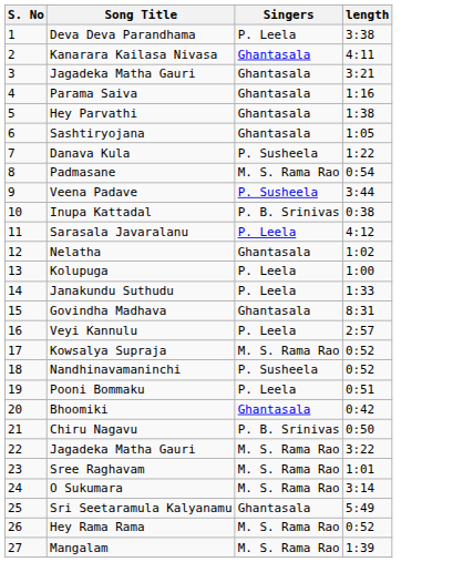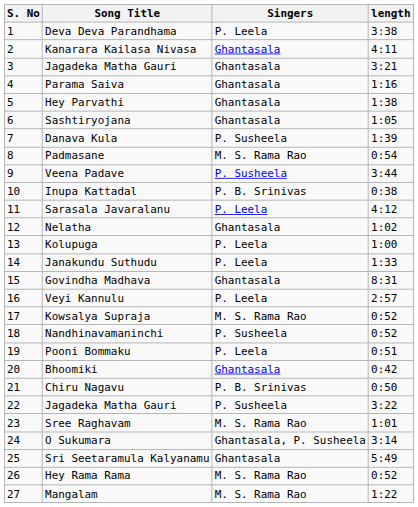 <table class="wikitable">
 <tr>
 <th>S. No</th>
 <th>Song Title</th>
 <th>Singers</th>
 <th>length</th>
 </tr>
 <tr>
 <td>1</td>
 <td>Deva Deva Parandhama</td>
 <td>P. Leela</td>
 <td>3:38</td>
 </tr>
 <tr>
 <td>2</td>
 <td>Kanarara Kailasa Nivasa</td>
 <td><a href='#'>Ghantasala</a></td>
 <td>4:11</td>
 </tr>
 <tr>
 <td>3</td>
 <td>Jagadeka Matha Gauri</td>
 <td>Ghantasala</td>
 <td>3:21</td>
 </tr>
 <tr>
 <td>4</td>
 <td>Parama Saiva</td>
 <td>Ghantasala</td>
 <td>1:16</td>
 </tr>
 <tr>
 <td>5</td>
 <td>Hey Parvathi</td>
 <td>Ghantasala</td>
 <td>1:38</td>
 </tr>
 <tr>
 <td>6</td>
 <td>Sashtiryojana</td>
 <td>Ghantasala</td>
 <td>1:05</td>
 </tr>
 <tr>
 <td>7</td>
 <td>Danava Kula</td>
 <td>P. Susheela</td>
-<td>1:22</td>
+<td>1:39</td>
 </tr>
 <tr>
 <td>8</td>
 <td>Padmasane</td>
 <td>M. S. Rama Rao</td>
 <td>0:54</td>
 </tr>
 <tr>
 <td>9</td>
 <td>Veena Padave</td>
 <td><a href='#'>P. Susheela</a></td>
 <td>3:44</td>
 </tr>
 <tr>
 <td>10</td>
 <td>Inupa Kattadal</td>
 <td>P. B. Srinivas</td>
 <td>0:38</td>
 </tr>
 <tr>
 <td>11</td>
 <td>Sarasala Javaralanu</td>
 <td><a href='#'>P. Leela</a></td>
 <td>4:12</td>
 </tr>
 <tr>
 <td>12</td>
 <td>Nelatha</td>
 <td>Ghantasala</td>
 <td>1:02</td>
 </tr>
 <tr>
 <td>13</td>
 <td>Kolupuga</td>
 <td>P. Leela</td>
 <td>1:00</td>
 </tr>
 <tr>
 <td>14</td>
 <td>Janakundu Suthudu</td>
 <td>P. Leela</td>
 <td>1:33</td>
 </tr>
 <tr>
 <td>15</td>
 <td>Govindha Madhava</td>
 <td>Ghantasala</td>
 <td>8:31</td>
 </tr>
 <tr>
 <td>16</td>
 <td>Veyi Kannulu</td>
 <td>P. Leela</td>
 <td>2:57</td>
 </tr>
 <tr>
 <td>17</td>
 <td>Kowsalya Supraja</td>
 <td>M. S. Rama Rao</td>
 <td>0:52</td>
 </tr>
 <tr>
 <td>18</td>
 <td>Nandhinavamaninchi</td>
 <td>P. Susheela</td>
 <td>0:52</td>
 </tr>
 <tr>
 <td>19</td>
 <td>Pooni Bommaku</td>
 <td>P. Leela</td>
 <td>0:51</td>
 </tr>
 <tr>
 <td>20</td>
 <td>Bhoomiki</td>
 <td><a href='#'>Ghantasala</a></td>
 <td>0:42</td>
 </tr>
 <tr>
 <td>21</td>
 <td>Chiru Nagavu</td>
 <td>P. B. Srinivas</td>
 <td>0:50</td>
 </tr>
 <tr>
 <td>22</td>
 <td>Jagadeka Matha Gauri</td>
-<td>M. S. Rama Rao</td>
+<td>P. Susheela</td>
 <td>3:22</td>
 </tr>
 <tr>
 <td>23</td>
 <td>Sree Raghavam</td>
 <td>M. S. Rama Rao</td>
 <td>1:01</td>
 </tr>
 <tr>
 <td>24</td>
 <td>O Sukumara</td>
-<td>M. S. Rama Rao</td>
+<td>Ghantasala, P. Susheela</td>
 <td>3:14</td>
 </tr>
 <tr>
 <td>25</td>
 <td>Sri Seetaramula Kalyanamu</td>
 <td>Ghantasala</td>
 <td>5:49</td>
 </tr>
 <tr>
 <td>26</td>
 <td>Hey Rama Rama</td>
 <td>M. S. Rama Rao</td>
 <td>0:52</td>
 </tr>
 <tr>
 <td>27</td>
 <td>Mangalam</td>
 <td>M. S. Rama Rao</td>
-<td>1:39</td>
+<td>1:22</td>
 </tr>
 </table>
